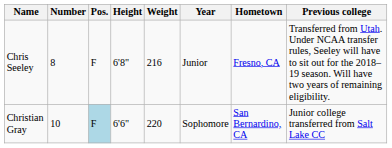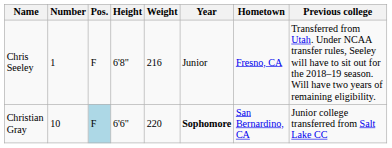 <table class="wikitable sortable" border="1">
 <tr>
 <th>Name</th>
 <th>Number</th>
 <th>Pos.</th>
 <th>Height</th>
 <th>Weight</th>
 <th>Year</th>
 <th>Hometown</th>
 <th class="unsortable">Previous college</th>
 </tr>
 <tr>
 <td>Chris Seeley</td>
-<td>8</td>
+<td>1</td>
 <td>F</td>
 <td>6'8"</td>
 <td>216</td>
 <td>Junior</td>
 <td><a href='#'>Fresno, CA</a></td>
 <td>Transferred from <a href='#'>Utah</a>. Under NCAA transfer rules, Seeley will have to sit out for the 2018–19 season. Will have two years of remaining eligibility.</td>
 </tr>
 <tr>
 <td>Christian Gray</td>
 <td>10</td>
 <td style="background: lightblue;">F</td>
 <td>6'6"</td>
 <td>220</td>
-<td>Sophomore</td>
+<td><strong>Sophomore</strong></td>
 <td><a href='#'>San Bernardino, CA</a></td>
 <td>Junior college transferred from <a href='#'>Salt Lake CC</a></td>
 </tr>
 </table>
